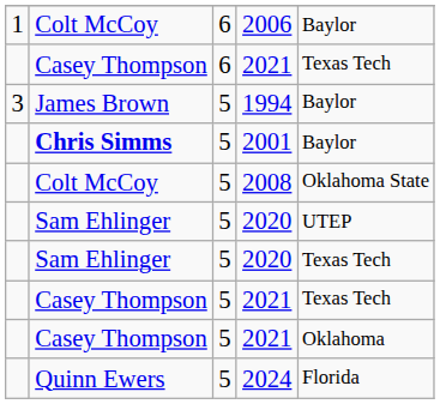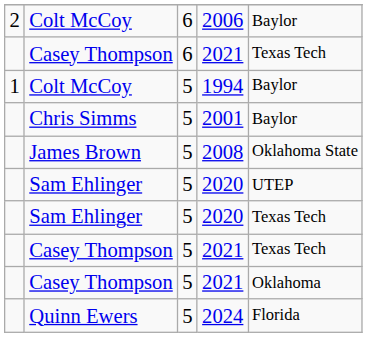 <table class="wikitable">
 <tr>
 </tr>
 <tr>
-<td>1</td>
+<td>2</td>
 <td><a href='#'>Colt McCoy</a></td>
 <td>6</td>
 <td><a href='#'>2006</a></td>
 <td style="font-size:80%;">Baylor</td>
 </tr>
 <tr>
 <td></td>
 <td><a href='#'>Casey Thompson</a></td>
 <td>6</td>
 <td><a href='#'>2021</a></td>
 <td style="font-size:80%;">Texas Tech</td>
 </tr>
 <tr>
-<td>3</td>
-<td><a href='#'>James Brown</a></td>
+<td>1</td>
+<td><a href='#'>Colt McCoy</a></td>
 <td>5</td>
 <td><a href='#'>1994</a></td>
 <td style="font-size:80%;">Baylor</td>
 </tr>
 <tr>
 <td></td>
-<td><strong><a href='#'>Chris Simms</a></strong></td>
+<td><a href='#'>Chris Simms</a></td>
 <td>5</td>
 <td><a href='#'>2001</a></td>
 <td style="font-size:80%;">Baylor</td>
 </tr>
 <tr>
 <td></td>
-<td><a href='#'>Colt McCoy</a></td>
+<td><a href='#'>James Brown</a></td>
 <td>5</td>
 <td><a href='#'>2008</a></td>
 <td style="font-size:80%;">Oklahoma State</td>
 </tr>
 <tr>
 <td></td>
 <td><a href='#'>Sam Ehlinger</a></td>
 <td>5</td>
 <td><a href='#'>2020</a></td>
 <td style="font-size:80%;">UTEP</td>
 </tr>
 <tr>
 <td></td>
 <td><a href='#'>Sam Ehlinger</a></td>
 <td>5</td>
 <td><a href='#'>2020</a></td>
 <td style="font-size:80%;">Texas Tech</td>
 </tr>
 <tr>
 <td></td>
 <td><a href='#'>Casey Thompson</a></td>
 <td>5</td>
 <td><a href='#'>2021</a></td>
 <td style="font-size:80%;">Texas Tech</td>
 </tr>
 <tr>
 <td></td>
 <td><a href='#'>Casey Thompson</a></td>
 <td>5</td>
 <td><a href='#'>2021</a></td>
 <td style="font-size:80%;">Oklahoma</td>
 </tr>
 <tr>
 <td></td>
 <td><a href='#'>Quinn Ewers</a></td>
 <td>5</td>
 <td><a href='#'>2024</a></td>
 <td style="font-size:80%;">Florida</td>
 </tr>
 </table>
